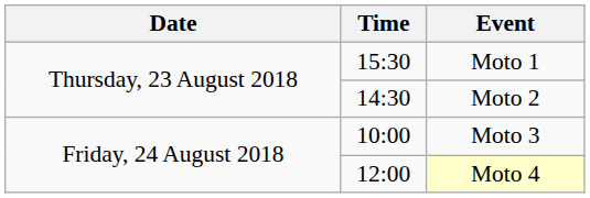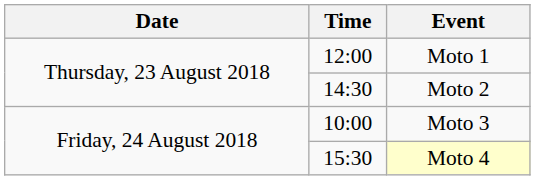 <table class = "wikitable" style="text-align:center;">
 <tr>
 <th width=220>Date</th>
 <th width=50>Time</th>
 <th width=100>Event</th>
 </tr>
 <tr>
 <td rowspan=2>Thursday, 23 August 2018</td>
-<td>15:30</td>
+<td>12:00</td>
 <td>Moto 1</td>
 </tr>
 <tr>
 <td>14:30</td>
 <td>Moto 2</td>
 </tr>
 <tr>
 <td rowspan=2>Friday, 24 August 2018</td>
 <td>10:00</td>
 <td>Moto 3</td>
 </tr>
 <tr>
-<td>12:00</td>
+<td>15:30</td>
 <td bgcolor=ffffcc>Moto 4</td>
 </tr>
 </table>
